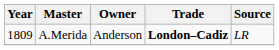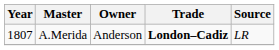 <table class=" wikitable">
 <tr>
 <th>Year</th>
 <th>Master</th>
 <th>Owner</th>
 <th>Trade</th>
 <th>Source</th>
 </tr>
 <tr>
-<td>1809</td>
+<td>1807</td>
 <td>A.Merida</td>
 <td>Anderson</td>
 <td><strong>London–Cadiz</strong></td>
 <td><em>LR</em></td>
 </tr>
 <tr>
 </tr>
 </table>
